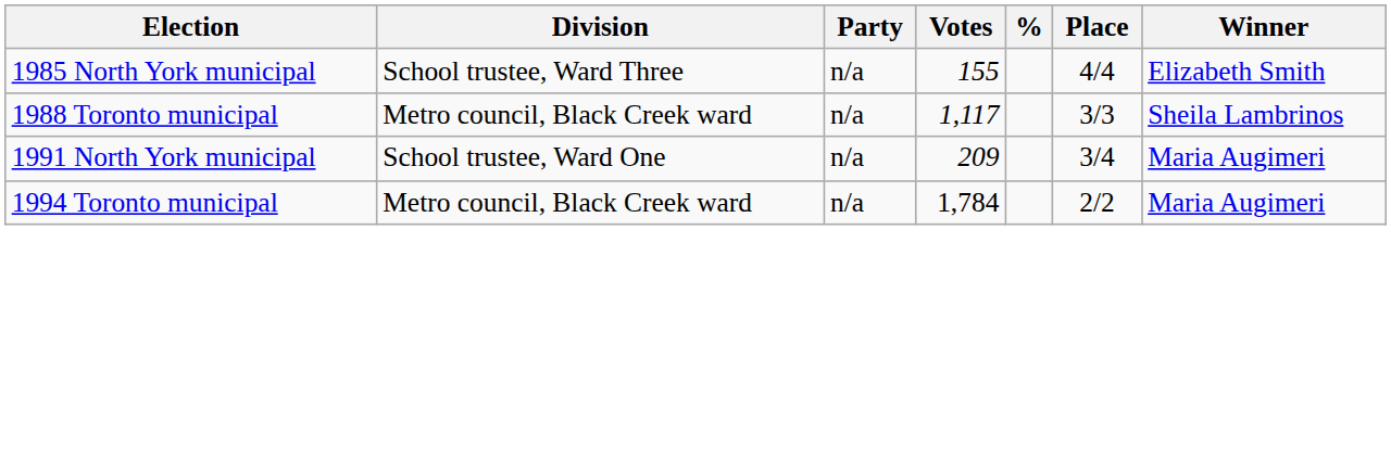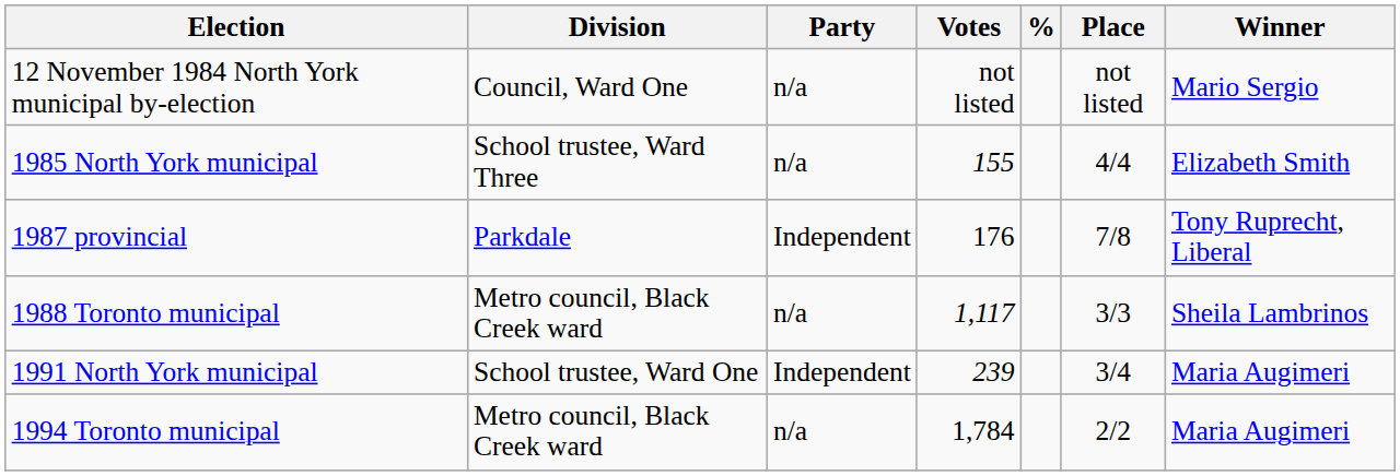 <table class="wikitable" width="800">
 <tr>
 <th align="left">Election</th>
 <th align="left">Division</th>
 <th align="left">Party</th>
 <th align="right">Votes</th>
 <th align="right">%</th>
 <th align="center">Place</th>
 <th align="center">Winner</th>
 </tr>
 <tr>
+<td align="left">12 November 1984 North York municipal by-election</td>
+<td align="left">Council, Ward One</td>
+<td align="left">n/a</td>
+<td align="right">not listed</td>
+<td align="right"></td>
+<td align="center">not listed</td>
+<td align="left"><a href='#'>Mario Sergio</a></td>
+</tr>
+<tr>
 <td align="left"><a href='#'>1985 North York municipal</a></td>
 <td align="left">School trustee, Ward Three</td>
 <td align="left">n/a</td>
 <td align="right"><em>155</em></td>
 <td align="right"></td>
 <td align="center">4/4</td>
 <td align="left"><a href='#'>Elizabeth Smith</a></td>
+</tr>
+<tr>
+<td align="left"><a href='#'>1987 provincial</a></td>
+<td align="left"><a href='#'>Parkdale</a></td>
+<td align="left">Independent</td>
+<td align="right">176</td>
+<td align="right"></td>
+<td align="center">7/8</td>
+<td align="left"><a href='#'>Tony Ruprecht</a>, <a href='#'>Liberal</a></td>
 </tr>
 <tr>
 <td align="left"><a href='#'>1988 Toronto municipal</a></td>
 <td align="left">Metro council, Black Creek ward</td>
 <td align="left">n/a</td>
 <td align="right"><em>1,117</em></td>
 <td align="right"></td>
 <td align="center">3/3</td>
 <td align="left"><a href='#'>Sheila Lambrinos</a></td>
 </tr>
 <tr>
 <td align="left"><a href='#'>1991 North York municipal</a></td>
 <td align="left">School trustee, Ward One</td>
-<td align="left">n/a</td>
-<td align="right"><em>209</em></td>
+<td align="left">Independent</td>
+<td align="right"><em>239</em></td>
 <td align="right"></td>
 <td align="center">3/4</td>
 <td align="left"><a href='#'>Maria Augimeri</a></td>
 </tr>
 <tr>
 <td align="left"><a href='#'>1994 Toronto municipal</a></td>
 <td align="left">Metro council, Black Creek ward</td>
 <td align="left">n/a</td>
 <td align="right">1,784</td>
 <td align="right"></td>
 <td align="center">2/2</td>
 <td align="left"><a href='#'>Maria Augimeri</a></td>
 </tr>
 </table>
